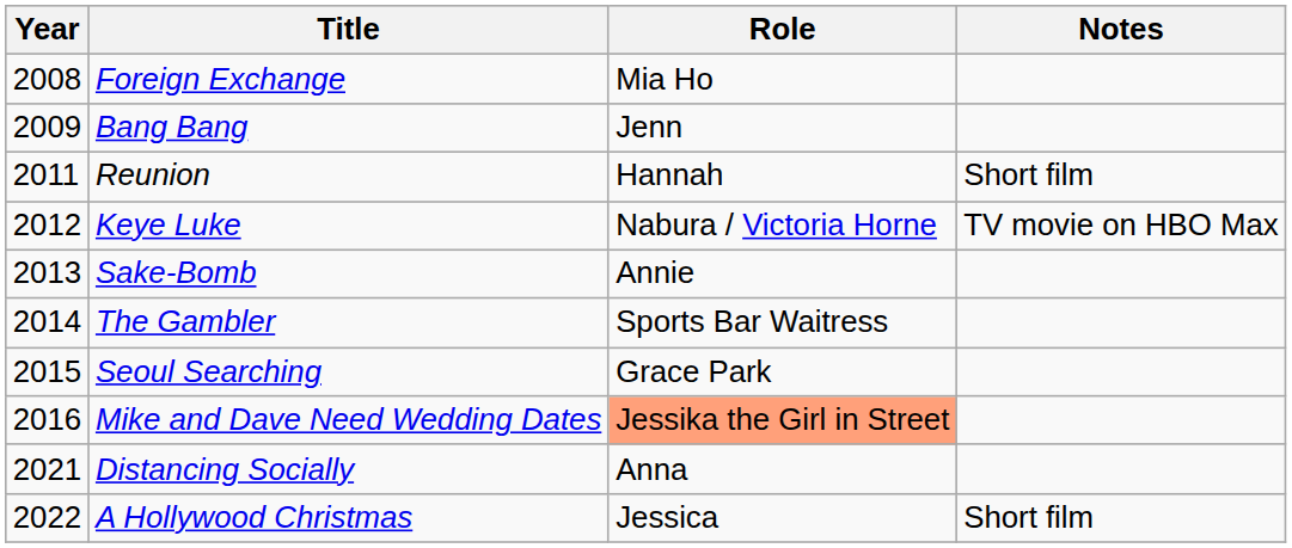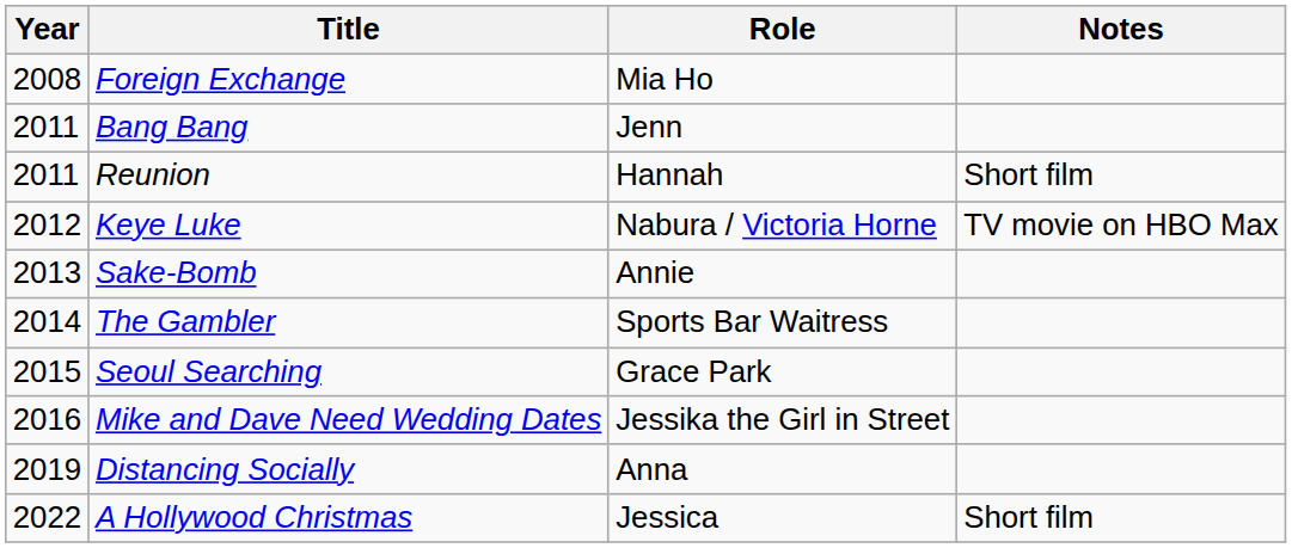 <table class="wikitable">
 <tr>
 <th>Year</th>
 <th>Title</th>
 <th>Role</th>
 <th>Notes</th>
 </tr>
 <tr>
 <td>2008</td>
 <td><em><a href='#'>Foreign Exchange</a></em></td>
 <td>Mia Ho</td>
 <td></td>
 </tr>
 <tr>
-<td>2009</td>
+<td>2011</td>
 <td><em><a href='#'>Bang Bang</a></em></td>
 <td>Jenn</td>
 <td></td>
 </tr>
 <tr>
 <td>2011</td>
 <td><em>Reunion</em></td>
 <td>Hannah</td>
 <td>Short film</td>
 </tr>
 <tr>
 <td>2012</td>
 <td><em><a href='#'>Keye Luke</a></em></td>
 <td>Nabura / <a href='#'>Victoria Horne</a></td>
 <td>TV movie on HBO Max</td>
 </tr>
 <tr>
 <td>2013</td>
 <td><em><a href='#'>Sake-Bomb</a></em></td>
 <td>Annie</td>
 <td></td>
 </tr>
 <tr>
 <td>2014</td>
 <td><em><a href='#'>The Gambler</a></em></td>
 <td>Sports Bar Waitress</td>
 <td></td>
 </tr>
 <tr>
 <td>2015</td>
 <td><em><a href='#'>Seoul Searching</a></em></td>
 <td>Grace Park</td>
 <td></td>
 </tr>
 <tr>
 <td>2016</td>
 <td><em><a href='#'>Mike and Dave Need Wedding Dates</a></em></td>
-<td style="background: lightsalmon;">Jessika the Girl in Street</td>
+<td>Jessika the Girl in Street</td>
 <td></td>
 </tr>
 <tr>
-<td>2021</td>
+<td>2019</td>
 <td><em><a href='#'>Distancing Socially</a></em></td>
 <td>Anna</td>
 <td></td>
 </tr>
 <tr>
 <td>2022</td>
 <td><em><a href='#'>A Hollywood Christmas</a></em></td>
 <td>Jessica</td>
 <td>Short film</td>
 </tr>
 </table>
